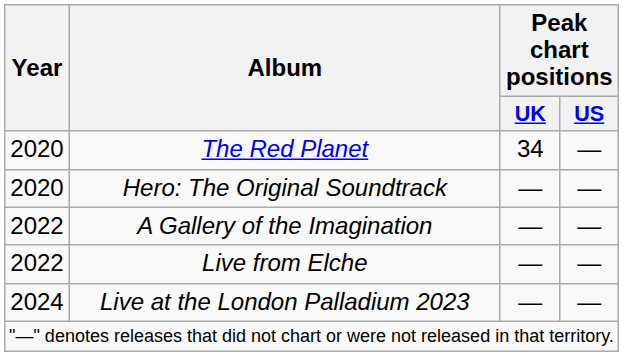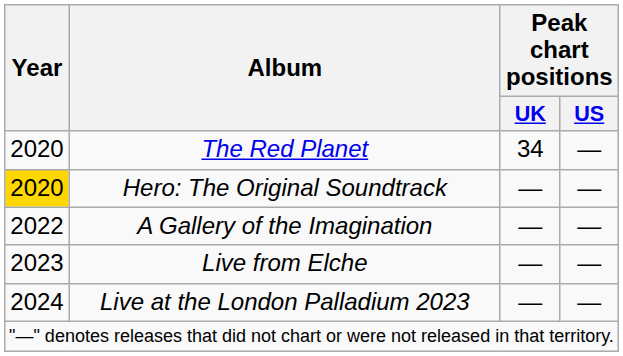 <table class="wikitable plainrowheaders" style="text-align:center;">
 <tr>
 <th rowspan=2 width="1em">Year</th>
 <th rowspan=2>Album</th>
 <th colspan=2>Peak chart positions</th>
 </tr>
 <tr>
 <th style="width:1em;font-size:90%"><a href='#'>UK</a><br></th>
 <th style="width:1em;font-size:90%"><a href='#'>US</a><br></th>
 </tr>
 <tr>
 <td>2020</td>
 <td><em><a href='#'>The Red Planet</a></em></td>
 <td>34</td>
 <td>—</td>
 </tr>
 <tr>
-<td>2020</td>
+<td style="background: gold;">2020</td>
 <td><em>Hero: The Original Soundtrack</em></td>
 <td>—</td>
 <td>—</td>
 </tr>
 <tr>
 <td>2022</td>
 <td><em>A Gallery of the Imagination</em></td>
 <td>—</td>
 <td>—</td>
 </tr>
 <tr>
-<td>2022</td>
+<td>2023</td>
 <td><em>Live from Elche</em></td>
 <td>—</td>
 <td>—</td>
 </tr>
 <tr>
 <td>2024</td>
 <td><em>Live at the London Palladium 2023</em></td>
 <td>—</td>
 <td>—</td>
 </tr>
 <tr>
 <td colspan="6" style="text-align:center; font-size:9pt;">"—" denotes releases that did not chart or were not released in that territory.</td>
 </tr>
 </table>
